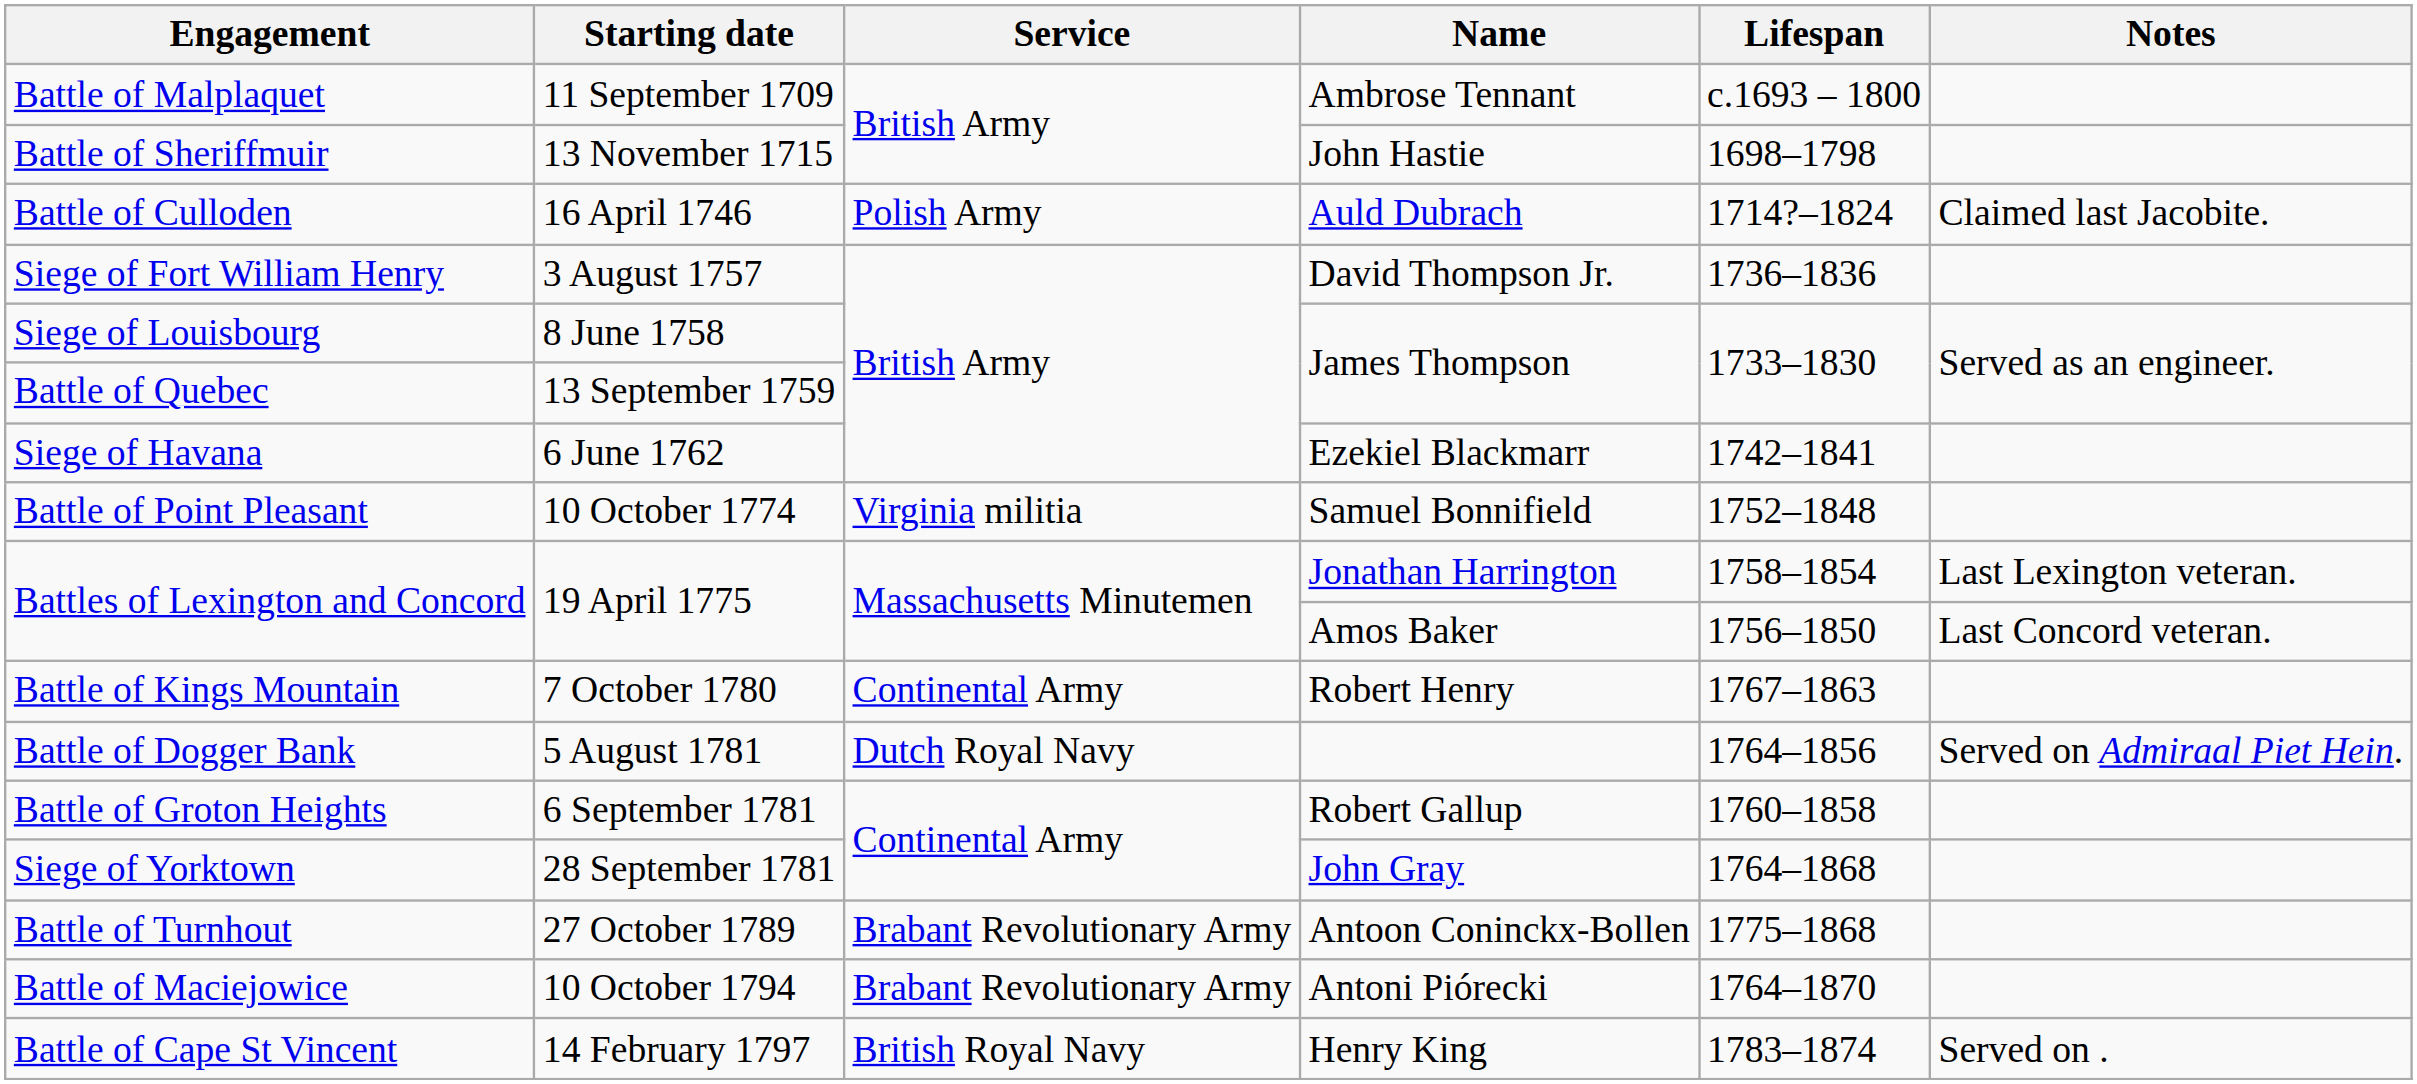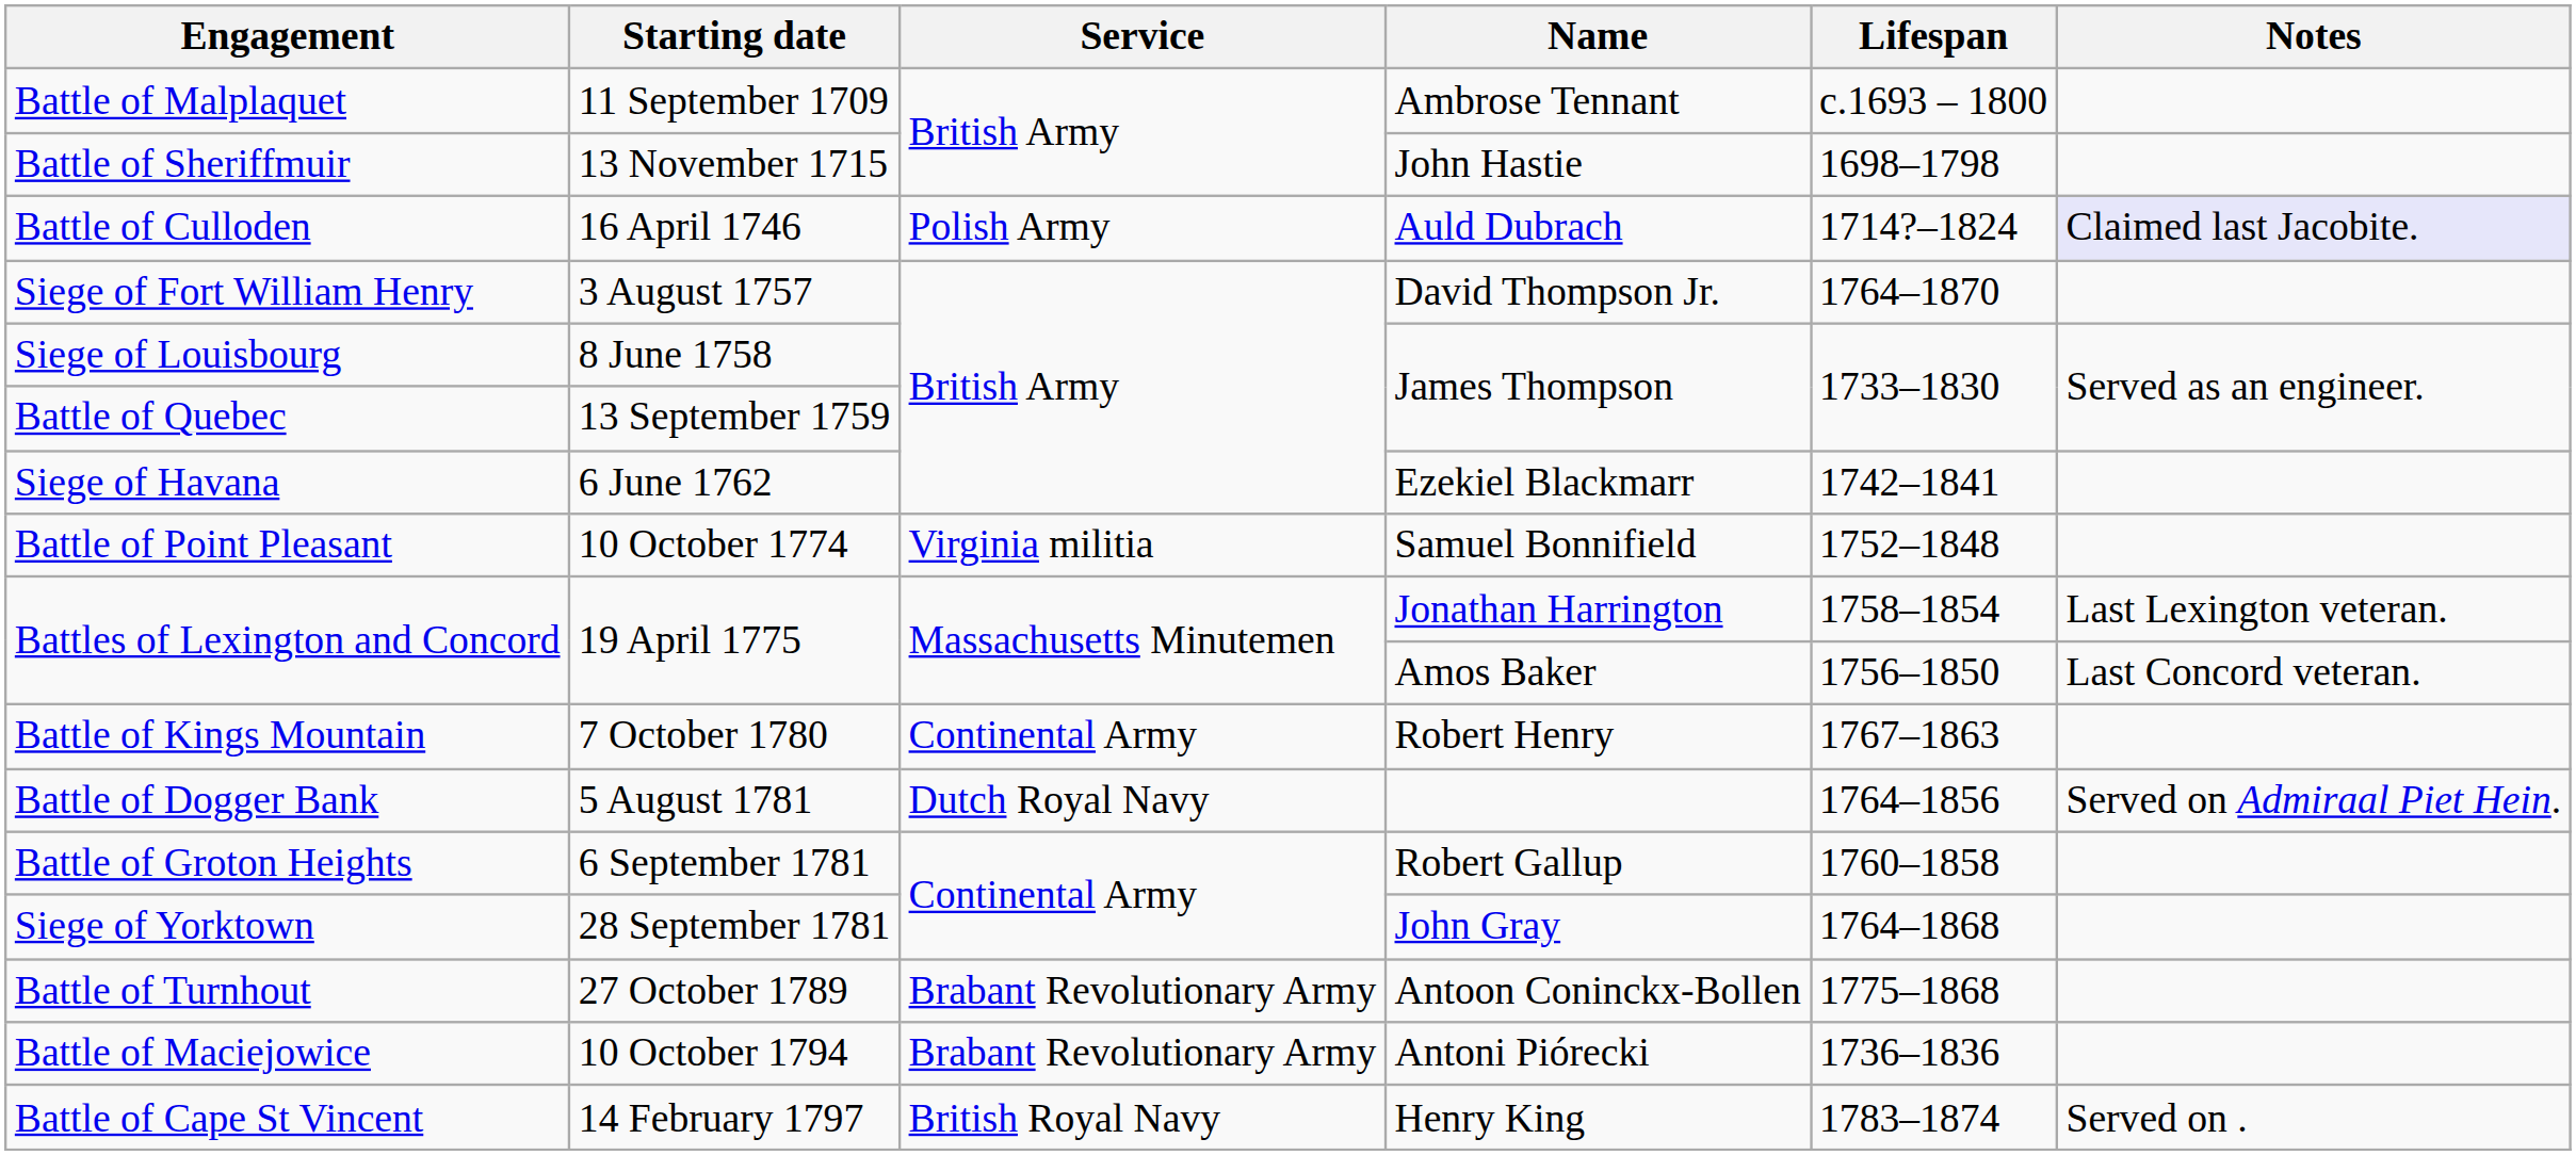 <table class="wikitable sortable">
 <tr>
 <th>Engagement</th>
 <th>Starting date</th>
 <th>Service</th>
 <th>Name</th>
 <th>Lifespan</th>
 <th>Notes</th>
 </tr>
 <tr>
 <td><a href='#'>Battle of Malplaquet</a></td>
 <td>11 September 1709</td>
 <td rowspan="2"> <a href='#'>British</a> Army</td>
 <td>Ambrose Tennant</td>
 <td>c.1693 – 1800</td>
 <td></td>
 </tr>
 <tr>
 <td><a href='#'>Battle of Sheriffmuir</a></td>
 <td>13 November 1715</td>
 <td>John Hastie</td>
 <td>1698–1798</td>
 <td></td>
 </tr>
 <tr>
 <td><a href='#'>Battle of Culloden</a></td>
 <td>16 April 1746</td>
 <td> <a href='#'>Polish</a> Army</td>
 <td><a href='#'>Auld Dubrach</a></td>
 <td>1714?–1824</td>
-<td>Claimed last Jacobite.</td>
+<td style="background: lavender;">Claimed last Jacobite.</td>
 </tr>
 <tr>
 <td><a href='#'>Siege of Fort William Henry</a></td>
 <td>3 August 1757</td>
 <td rowspan="4"> <a href='#'>British</a> Army</td>
 <td>David Thompson Jr.</td>
-<td>1736–1836</td>
+<td>1764–1870</td>
 <td></td>
 </tr>
 <tr>
 <td><a href='#'>Siege of Louisbourg</a></td>
 <td>8 June 1758</td>
 <td rowspan="2">James Thompson</td>
 <td rowspan="2">1733–1830</td>
 <td rowspan="2">Served as an engineer.</td>
 </tr>
 <tr>
 <td><a href='#'>Battle of Quebec</a></td>
 <td>13 September 1759</td>
 </tr>
 <tr>
 <td><a href='#'>Siege of Havana</a></td>
 <td>6 June 1762</td>
 <td>Ezekiel Blackmarr</td>
 <td>1742–1841</td>
 <td></td>
 </tr>
 <tr>
 <td><a href='#'>Battle of Point Pleasant</a></td>
 <td>10 October 1774</td>
 <td> <a href='#'>Virginia</a> militia</td>
 <td>Samuel Bonnifield</td>
 <td>1752–1848</td>
 <td></td>
 </tr>
 <tr>
 <td rowspan=2><a href='#'>Battles of Lexington and Concord</a></td>
 <td rowspan=2>19 April 1775</td>
 <td rowspan="2"> <a href='#'>Massachusetts</a> Minutemen</td>
 <td><a href='#'>Jonathan Harrington</a></td>
 <td>1758–1854</td>
 <td>Last Lexington veteran.</td>
 </tr>
 <tr>
 <td>Amos Baker</td>
 <td>1756–1850</td>
 <td>Last Concord veteran.</td>
 </tr>
 <tr>
 <td><a href='#'>Battle of Kings Mountain</a></td>
 <td>7 October 1780</td>
 <td> <a href='#'>Continental</a> Army</td>
 <td>Robert Henry</td>
 <td>1767–1863</td>
 <td></td>
 </tr>
 <tr>
 <td><a href='#'>Battle of Dogger Bank</a></td>
 <td>5 August 1781</td>
 <td> <a href='#'>Dutch</a> Royal Navy</td>
 <td></td>
 <td>1764–1856</td>
 <td>Served on <em><a href='#'>Admiraal Piet Hein</a></em>.</td>
 </tr>
 <tr>
 <td><a href='#'>Battle of Groton Heights</a></td>
 <td>6 September 1781</td>
 <td rowspan="2"> <a href='#'>Continental</a> Army</td>
 <td>Robert Gallup</td>
 <td>1760–1858</td>
 <td></td>
 </tr>
 <tr>
 <td><a href='#'>Siege of Yorktown</a></td>
 <td>28 September 1781</td>
 <td><a href='#'>John Gray</a></td>
 <td>1764–1868</td>
 <td></td>
 </tr>
 <tr>
 <td><a href='#'>Battle of Turnhout</a></td>
 <td>27 October 1789</td>
 <td> <a href='#'>Brabant</a> Revolutionary Army</td>
 <td>Antoon Coninckx-Bollen</td>
 <td>1775–1868</td>
 <td></td>
 </tr>
 <tr>
 <td><a href='#'>Battle of Maciejowice</a></td>
 <td>10 October 1794</td>
 <td> <a href='#'>Brabant</a> Revolutionary Army</td>
 <td>Antoni Piórecki</td>
-<td>1764–1870</td>
+<td>1736–1836</td>
 <td></td>
 </tr>
 <tr>
 <td><a href='#'>Battle of Cape St Vincent</a></td>
 <td>14 February 1797</td>
 <td> <a href='#'>British</a> Royal Navy</td>
 <td>Henry King</td>
 <td>1783–1874</td>
 <td>Served on .</td>
 </tr>
 <tr>
 </tr>
 </table>
